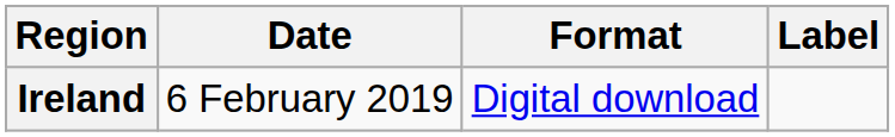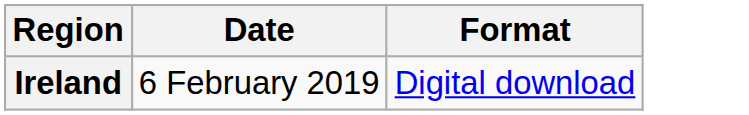 <table class="wikitable plainrowheaders">
 <tr>
 <th scope="col">Region</th>
 <th scope="col">Date</th>
 <th scope="col">Format</th>
-<th scope="col">Label</th>
 </tr>
 <tr>
 <th scope="row">Ireland</th>
 <td>6 February 2019</td>
 <td><a href='#'>Digital download</a></td>
-<td></td>
 </tr>
 </table>
